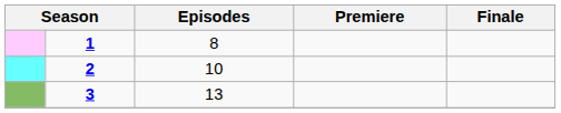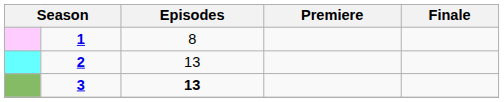 <table class="wikitable" width=43%arc>
 <tr>
 <th colspan="2">Season</th>
 <th>Episodes</th>
 <th>Premiere</th>
 <th>Finale</th>
 </tr>
 <tr>
 <td bgcolor=#FFCCFF height="5px"></td>
 <td align="center"><strong><a href='#'>1</a></strong></td>
 <td align="center">8</td>
 <td align="center"></td>
 <td align="center"></td>
 </tr>
 <tr>
 <td bgcolor=#66ffff height="5px"></td>
 <td align="center"><strong><a href='#'>2</a></strong></td>
-<td align="center">10</td>
+<td align="center">13</td>
 <td align="center"></td>
 <td align="center"></td>
 </tr>
 <tr>
 <td bgcolor=#85BB65 height="5px"></td>
 <td align="center"><strong><a href='#'>3</a></strong></td>
-<td align="center">13</td>
+<td align="center"><strong>13</strong></td>
 <td align="center"></td>
 <td align="center"></td>
 </tr>
 <tr>
 </tr>
 </table>
